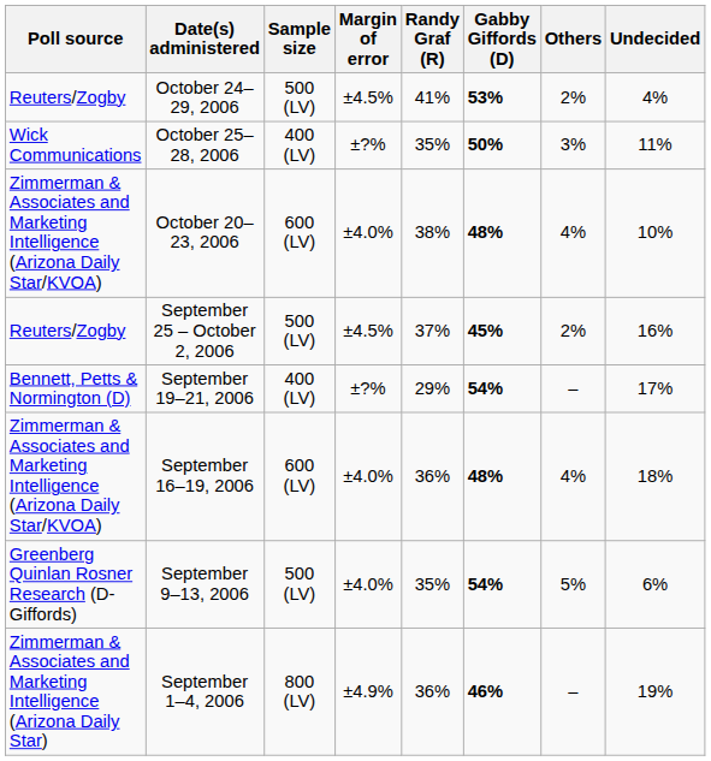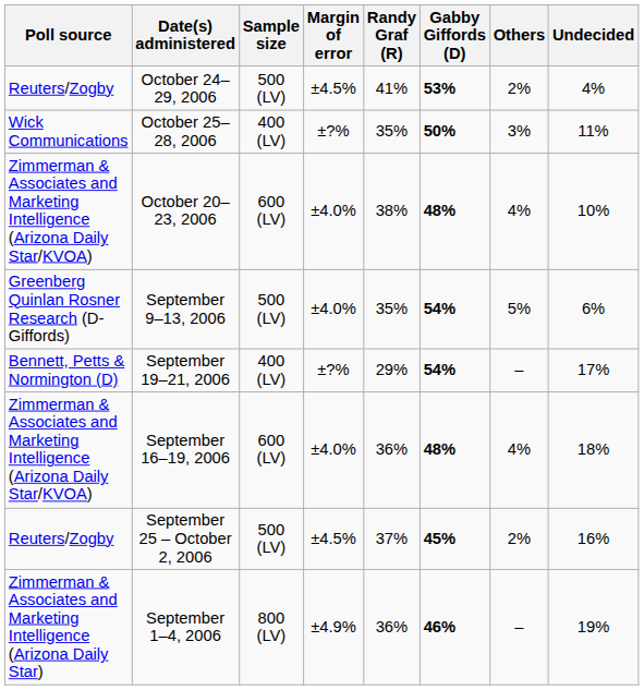 <table class="wikitable">
 <tr>
 <th>Poll source</th>
 <th>Date(s)<br>administered</th>
 <th>Sample<br>size</th>
 <th>Margin of <br>error</th>
 <th style="width:100px;">Randy<br>Graf (R)</th>
 <th style="width:100px;">Gabby<br>Giffords (D)</th>
 <th>Others</th>
 <th>Undecided</th>
 </tr>
 <tr>
 <td><a href='#'>Reuters</a>/<a href='#'>Zogby</a></td>
 <td align=center>October 24–29, 2006</td>
 <td align=center>500 (LV)</td>
 <td align=center>±4.5%</td>
 <td align=center>41%</td>
 <td><strong>53%</strong></td>
 <td align=center>2%</td>
 <td align=center>4%</td>
 </tr>
 <tr>
 <td><a href='#'>Wick Communications</a></td>
 <td align=center>October 25–28, 2006</td>
 <td align=center>400 (LV)</td>
 <td align=center>±?%</td>
 <td align=center>35%</td>
 <td><strong>50%</strong></td>
 <td align=center>3%</td>
 <td align=center>11%</td>
 </tr>
 <tr>
 <td><a href='#'>Zimmerman & Associates and Marketing Intelligence</a> (<a href='#'>Arizona Daily Star</a>/<a href='#'>KVOA</a>)</td>
 <td align=center>October 20–23, 2006</td>
 <td align=center>600 (LV)</td>
 <td align=center>±4.0%</td>
 <td align=center>38%</td>
 <td><strong>48%</strong></td>
 <td align=center>4%</td>
 <td align=center>10%</td>
 </tr>
 <tr>
-<td><a href='#'>Reuters</a>/<a href='#'>Zogby</a></td>
-<td align=center>September 25 – October 2, 2006</td>
+<td><a href='#'>Greenberg Quinlan Rosner Research</a> (D-Giffords)</td>
+<td align=center>September 9–13, 2006</td>
 <td align=center>500 (LV)</td>
-<td align=center>±4.5%</td>
-<td align=center>37%</td>
-<td><strong>45%</strong></td>
-<td align=center>2%</td>
-<td align=center>16%</td>
+<td align=center>±4.0%</td>
+<td align=center>35%</td>
+<td><strong>54%</strong></td>
+<td align=center>5%</td>
+<td align=center>6%</td>
 </tr>
 <tr>
 <td><a href='#'>Bennett, Petts & Normington (D)</a></td>
 <td align=center>September 19–21, 2006</td>
 <td align=center>400 (LV)</td>
 <td align=center>±?%</td>
 <td align=center>29%</td>
 <td><strong>54%</strong></td>
 <td align=center>–</td>
 <td align=center>17%</td>
 </tr>
 <tr>
 <td><a href='#'>Zimmerman & Associates and Marketing Intelligence</a> (<a href='#'>Arizona Daily Star</a>/<a href='#'>KVOA</a>)</td>
 <td align=center>September 16–19, 2006</td>
 <td align=center>600 (LV)</td>
 <td align=center>±4.0%</td>
 <td align=center>36%</td>
 <td><strong>48%</strong></td>
 <td align=center>4%</td>
 <td align=center>18%</td>
 </tr>
 <tr>
-<td><a href='#'>Greenberg Quinlan Rosner Research</a> (D-Giffords)</td>
-<td align=center>September 9–13, 2006</td>
+<td><a href='#'>Reuters</a>/<a href='#'>Zogby</a></td>
+<td align=center>September 25 – October 2, 2006</td>
 <td align=center>500 (LV)</td>
-<td align=center>±4.0%</td>
-<td align=center>35%</td>
-<td><strong>54%</strong></td>
-<td align=center>5%</td>
-<td align=center>6%</td>
+<td align=center>±4.5%</td>
+<td align=center>37%</td>
+<td><strong>45%</strong></td>
+<td align=center>2%</td>
+<td align=center>16%</td>
 </tr>
 <tr>
 <td><a href='#'>Zimmerman & Associates and Marketing Intelligence</a> (<a href='#'>Arizona Daily Star</a>)</td>
 <td align=center>September 1–4, 2006</td>
 <td align=center>800 (LV)</td>
 <td align=center>±4.9%</td>
 <td align=center>36%</td>
 <td><strong>46%</strong></td>
 <td align=center>–</td>
 <td align=center>19%</td>
 </tr>
 </table>
